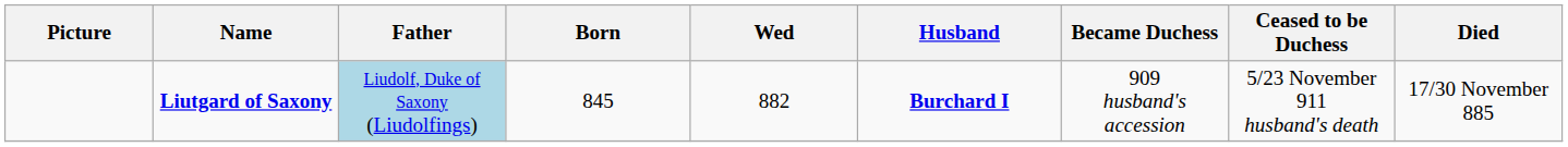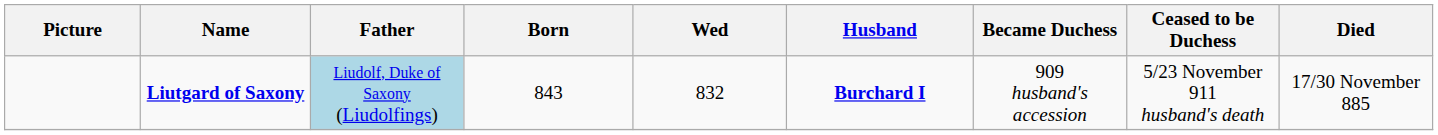 <table width=95% class="wikitable">
 <tr>
 <th width = "8%">Picture</th>
 <th width = "10%">Name</th>
 <th width = "9%">Father</th>
 <th width = "10%">Born</th>
 <th width = "9%">Wed</th>
 <th width = "11%"><a href='#'>Husband</a></th>
 <th width = "9%">Became Duchess</th>
 <th width = "9%">Ceased to be Duchess</th>
 <th width = "9%">Died</th>
 </tr>
 <tr>
 <td align="center"></td>
 <td align="center"><strong><a href='#'>Liutgard of Saxony</a></strong></td>
 <td align="center" style="background: lightblue;"><small><a href='#'>Liudolf, Duke of Saxony</a></small><br>(<a href='#'>Liudolfings</a>)</td>
-<td align="center">845</td>
-<td align="center">882</td>
+<td align="center">843</td>
+<td align="center">832</td>
 <td align="center"><strong><a href='#'>Burchard I</a></strong></td>
 <td align="center">909<br><em>husband's accession</em></td>
 <td align="center">5/23 November 911<br><em>husband's death</em></td>
 <td align="center">17/30 November 885</td>
 </tr>
 <tr>
 </tr>
 </table>
